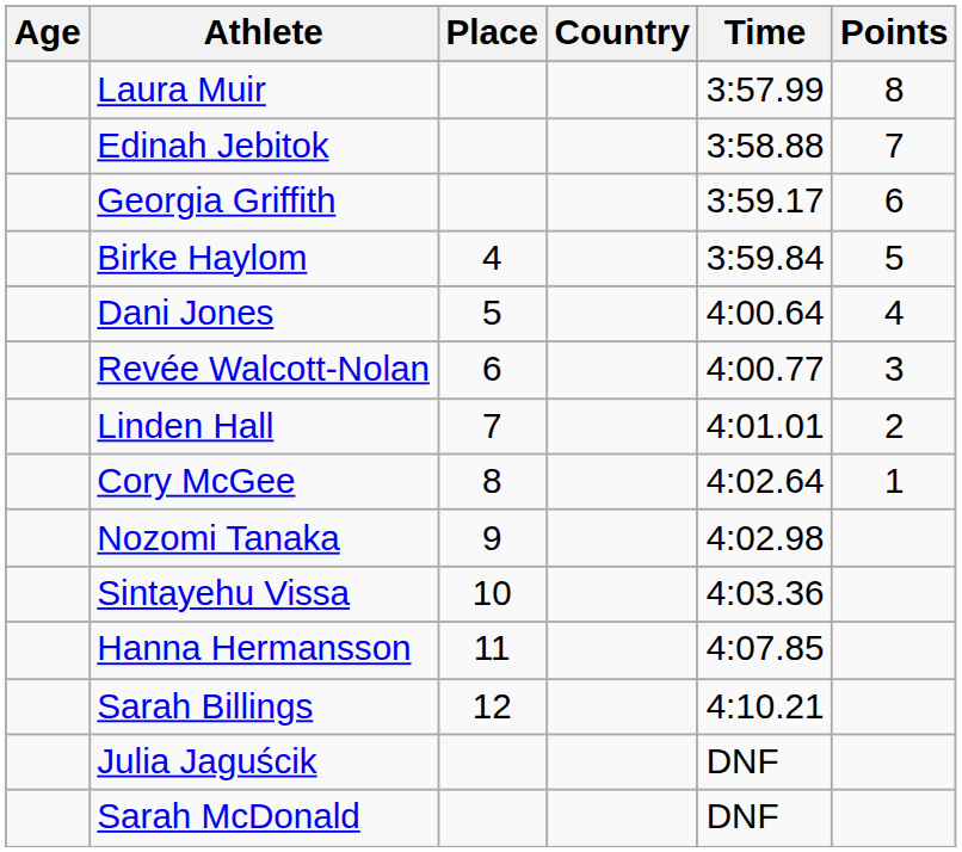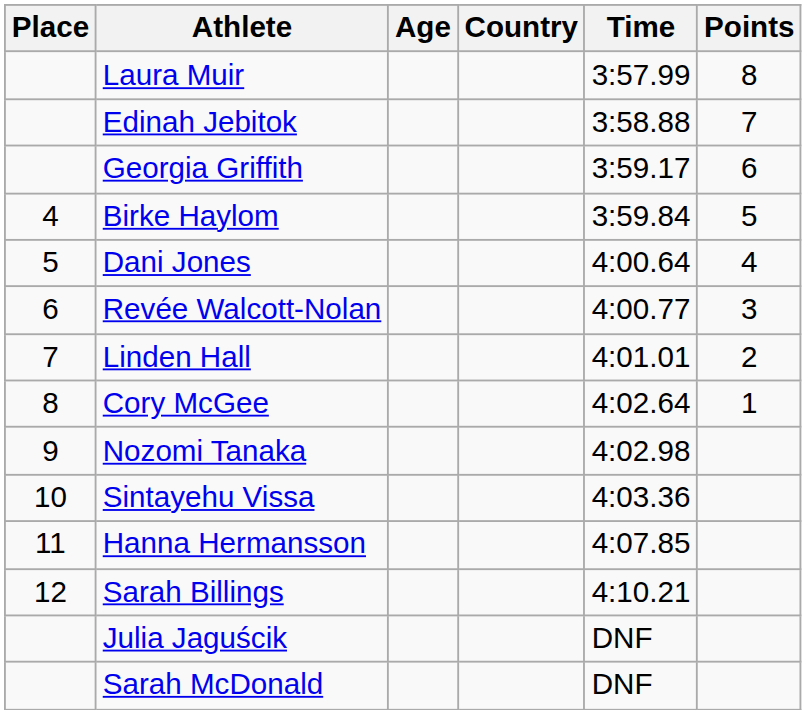 <table class="wikitable mw-datatable sortable">
 <tr>
+<th>Place</th>
+<th>Athlete</th>
 <th>Age</th>
-<th>Athlete</th>
-<th>Place</th>
 <th>Country</th>
 <th>Time</th>
 <th>Points</th>
 </tr>
 <tr>
+<td align=center></td>
+<td><a href='#'>Laura Muir</a></td>
 <td></td>
-<td><a href='#'>Laura Muir</a></td>
-<td align=center></td>
 <td></td>
 <td>3:57.99</td>
 <td align=center>8</td>
 </tr>
 <tr>
+<td align=center></td>
+<td><a href='#'>Edinah Jebitok</a></td>
 <td></td>
-<td><a href='#'>Edinah Jebitok</a></td>
-<td align=center></td>
 <td></td>
 <td>3:58.88</td>
 <td align=center>7</td>
 </tr>
 <tr>
+<td align=center></td>
+<td><a href='#'>Georgia Griffith</a></td>
 <td></td>
-<td><a href='#'>Georgia Griffith</a></td>
-<td align=center></td>
 <td></td>
 <td>3:59.17</td>
 <td align=center>6</td>
 </tr>
 <tr>
+<td align=center>4</td>
+<td><a href='#'>Birke Haylom</a></td>
 <td></td>
-<td><a href='#'>Birke Haylom</a></td>
-<td align=center>4</td>
 <td></td>
 <td>3:59.84</td>
 <td align=center>5</td>
 </tr>
 <tr>
+<td align=center>5</td>
+<td><a href='#'>Dani Jones</a></td>
 <td></td>
-<td><a href='#'>Dani Jones</a></td>
-<td align=center>5</td>
 <td></td>
 <td>4:00.64</td>
 <td align=center>4</td>
 </tr>
 <tr>
+<td align=center>6</td>
+<td><a href='#'>Revée Walcott-Nolan</a></td>
 <td></td>
-<td><a href='#'>Revée Walcott-Nolan</a></td>
-<td align=center>6</td>
 <td></td>
 <td>4:00.77</td>
 <td align=center>3</td>
 </tr>
 <tr>
+<td align=center>7</td>
+<td><a href='#'>Linden Hall</a></td>
 <td></td>
-<td><a href='#'>Linden Hall</a></td>
-<td align=center>7</td>
 <td></td>
 <td>4:01.01</td>
 <td align=center>2</td>
 </tr>
 <tr>
+<td align=center>8</td>
+<td><a href='#'>Cory McGee</a></td>
 <td></td>
-<td><a href='#'>Cory McGee</a></td>
-<td align=center>8</td>
 <td></td>
 <td>4:02.64</td>
 <td align=center>1</td>
 </tr>
 <tr>
+<td align=center>9</td>
+<td><a href='#'>Nozomi Tanaka</a></td>
 <td></td>
-<td><a href='#'>Nozomi Tanaka</a></td>
-<td align=center>9</td>
 <td></td>
 <td>4:02.98</td>
 <td align=center></td>
 </tr>
 <tr>
+<td align=center>10</td>
+<td><a href='#'>Sintayehu Vissa</a></td>
 <td></td>
-<td><a href='#'>Sintayehu Vissa</a></td>
-<td align=center>10</td>
 <td></td>
 <td>4:03.36</td>
 <td align=center></td>
 </tr>
 <tr>
+<td align=center>11</td>
+<td><a href='#'>Hanna Hermansson</a></td>
 <td></td>
-<td><a href='#'>Hanna Hermansson</a></td>
-<td align=center>11</td>
 <td></td>
 <td>4:07.85</td>
 <td align=center></td>
 </tr>
 <tr>
+<td align=center>12</td>
+<td><a href='#'>Sarah Billings</a></td>
 <td></td>
-<td><a href='#'>Sarah Billings</a></td>
-<td align=center>12</td>
 <td></td>
 <td>4:10.21</td>
 <td align=center></td>
 </tr>
 <tr>
+<td align=center></td>
+<td><a href='#'>Julia Jaguścik</a></td>
 <td></td>
-<td><a href='#'>Julia Jaguścik</a></td>
-<td align=center></td>
 <td></td>
 <td>DNF</td>
 <td align=center></td>
 </tr>
 <tr>
+<td align=center></td>
+<td><a href='#'>Sarah McDonald</a></td>
 <td></td>
-<td><a href='#'>Sarah McDonald</a></td>
-<td align=center></td>
 <td></td>
 <td>DNF</td>
 <td align=center></td>
 </tr>
 </table>
